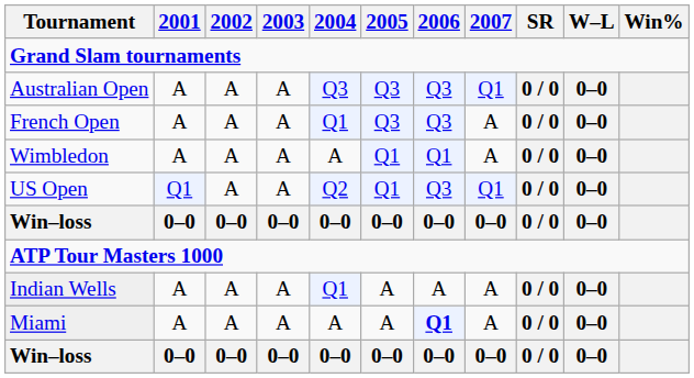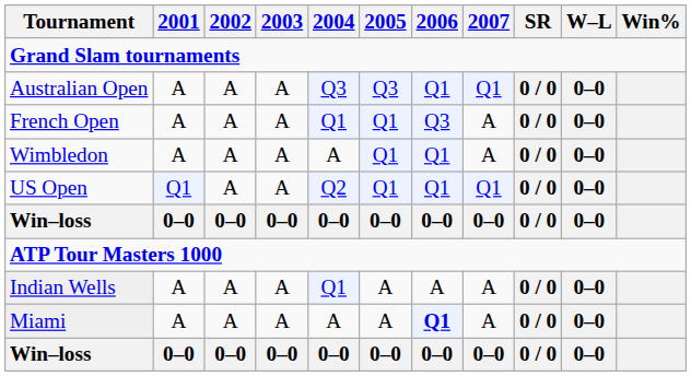 <table class=wikitable style=text-align:center>
 <tr>
 <th>Tournament</th>
 <th><a href='#'>2001</a></th>
 <th><a href='#'>2002</a></th>
 <th><a href='#'>2003</a></th>
 <th><a href='#'>2004</a></th>
 <th><a href='#'>2005</a></th>
 <th><a href='#'>2006</a></th>
 <th><a href='#'>2007</a></th>
 <th>SR</th>
 <th>W–L</th>
 <th>Win%</th>
 </tr>
 <tr>
 <td colspan=25 style=text-align:left><a href='#'><strong>Grand Slam tournaments</strong></a></td>
 </tr>
 <tr>
 <td align=left><a href='#'>Australian Open</a></td>
 <td>A</td>
 <td>A</td>
 <td>A</td>
 <td bgcolor=ecf2ff><a href='#'>Q3</a></td>
 <td bgcolor=ecf2ff><a href='#'>Q3</a></td>
-<td bgcolor=ecf2ff><a href='#'>Q3</a></td>
+<td bgcolor=ecf2ff><a href='#'>Q1</a></td>
 <td bgcolor=ecf2ff><a href='#'>Q1</a></td>
 <th>0 / 0</th>
 <th>0–0</th>
 <th></th>
 </tr>
 <tr>
 <td align=left><a href='#'>French Open</a></td>
 <td>A</td>
 <td>A</td>
 <td>A</td>
 <td bgcolor=ecf2ff><a href='#'>Q1</a></td>
-<td bgcolor=ecf2ff><a href='#'>Q3</a></td>
+<td bgcolor=ecf2ff><a href='#'>Q1</a></td>
 <td bgcolor=ecf2ff><a href='#'>Q3</a></td>
 <td>A</td>
 <th>0 / 0</th>
 <th>0–0</th>
 <th></th>
 </tr>
 <tr>
 <td align=left><a href='#'>Wimbledon</a></td>
 <td>A</td>
 <td>A</td>
 <td>A</td>
 <td>A</td>
 <td bgcolor=ecf2ff><a href='#'>Q1</a></td>
 <td bgcolor=ecf2ff><a href='#'>Q1</a></td>
 <td>A</td>
 <th>0 / 0</th>
 <th>0–0</th>
 <th></th>
 </tr>
 <tr>
 <td align=left><a href='#'>US Open</a></td>
 <td bgcolor=ecf2ff><a href='#'>Q1</a></td>
 <td>A</td>
 <td>A</td>
 <td bgcolor=ecf2ff><a href='#'>Q2</a></td>
 <td bgcolor=ecf2ff><a href='#'>Q1</a></td>
-<td bgcolor=ecf2ff><a href='#'>Q3</a></td>
+<td bgcolor=ecf2ff><a href='#'>Q1</a></td>
 <td bgcolor=ecf2ff><a href='#'>Q1</a></td>
 <th>0 / 0</th>
 <th>0–0</th>
 <th></th>
 </tr>
 <tr>
 <th style=text-align:left><strong>Win–loss</strong></th>
 <th>0–0</th>
 <th>0–0</th>
 <th>0–0</th>
 <th>0–0</th>
 <th>0–0</th>
 <th>0–0</th>
 <th>0–0</th>
 <th>0 / 0</th>
 <th>0–0</th>
 <th></th>
 </tr>
 <tr>
 <td colspan=25 style=text-align:left><strong><a href='#'>ATP Tour Masters 1000</a></strong></td>
 </tr>
 <tr>
 <td bgcolor=efefef align=left><a href='#'>Indian Wells</a></td>
 <td>A</td>
 <td>A</td>
 <td>A</td>
 <td bgcolor=ecf2ff><a href='#'>Q1</a></td>
 <td>A</td>
 <td>A</td>
 <td>A</td>
 <th>0 / 0</th>
 <th>0–0</th>
 <th></th>
 </tr>
 <tr>
 <td bgcolor=efefef align=left><a href='#'>Miami</a></td>
 <td>A</td>
 <td>A</td>
 <td>A</td>
 <td>A</td>
 <td>A</td>
 <td bgcolor=ecf2ff><strong><a href='#'>Q1</a></strong></td>
 <td>A</td>
 <th>0 / 0</th>
 <th>0–0</th>
 <th></th>
 </tr>
 <tr>
 <th style=text-align:left><strong>Win–loss</strong></th>
 <th>0–0</th>
 <th>0–0</th>
 <th>0–0</th>
 <th>0–0</th>
 <th>0–0</th>
 <th>0–0</th>
 <th>0–0</th>
 <th>0 / 0</th>
 <th>0–0</th>
 <th></th>
 </tr>
 </table>
